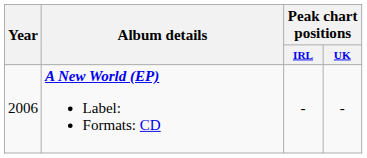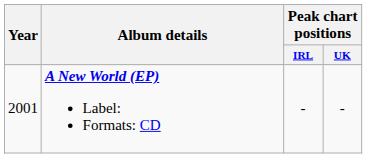 <table class="wikitable" style="text-align:center;">
 <tr>
 <th rowspan="2">Year</th>
 <th style="width:250px;" rowspan="2">Album details</th>
 <th colspan="3">Peak chart positions</th>
 </tr>
 <tr>
 <th style="width:3em;font-size:75%"><a href='#'>IRL</a></th>
 <th style="width:3em;font-size:75%"><a href='#'>UK</a></th>
 </tr>
 <tr>
-<td>2006</td>
+<td>2001</td>
 <td align="left"><strong><em><a href='#'>A New World (EP)</a></em></strong><br><ul><li>Label:</li><li>Formats: <a href='#'>CD</a></li></ul></td>
 <td>-</td>
 <td>-</td>
 </tr>
 </table>
